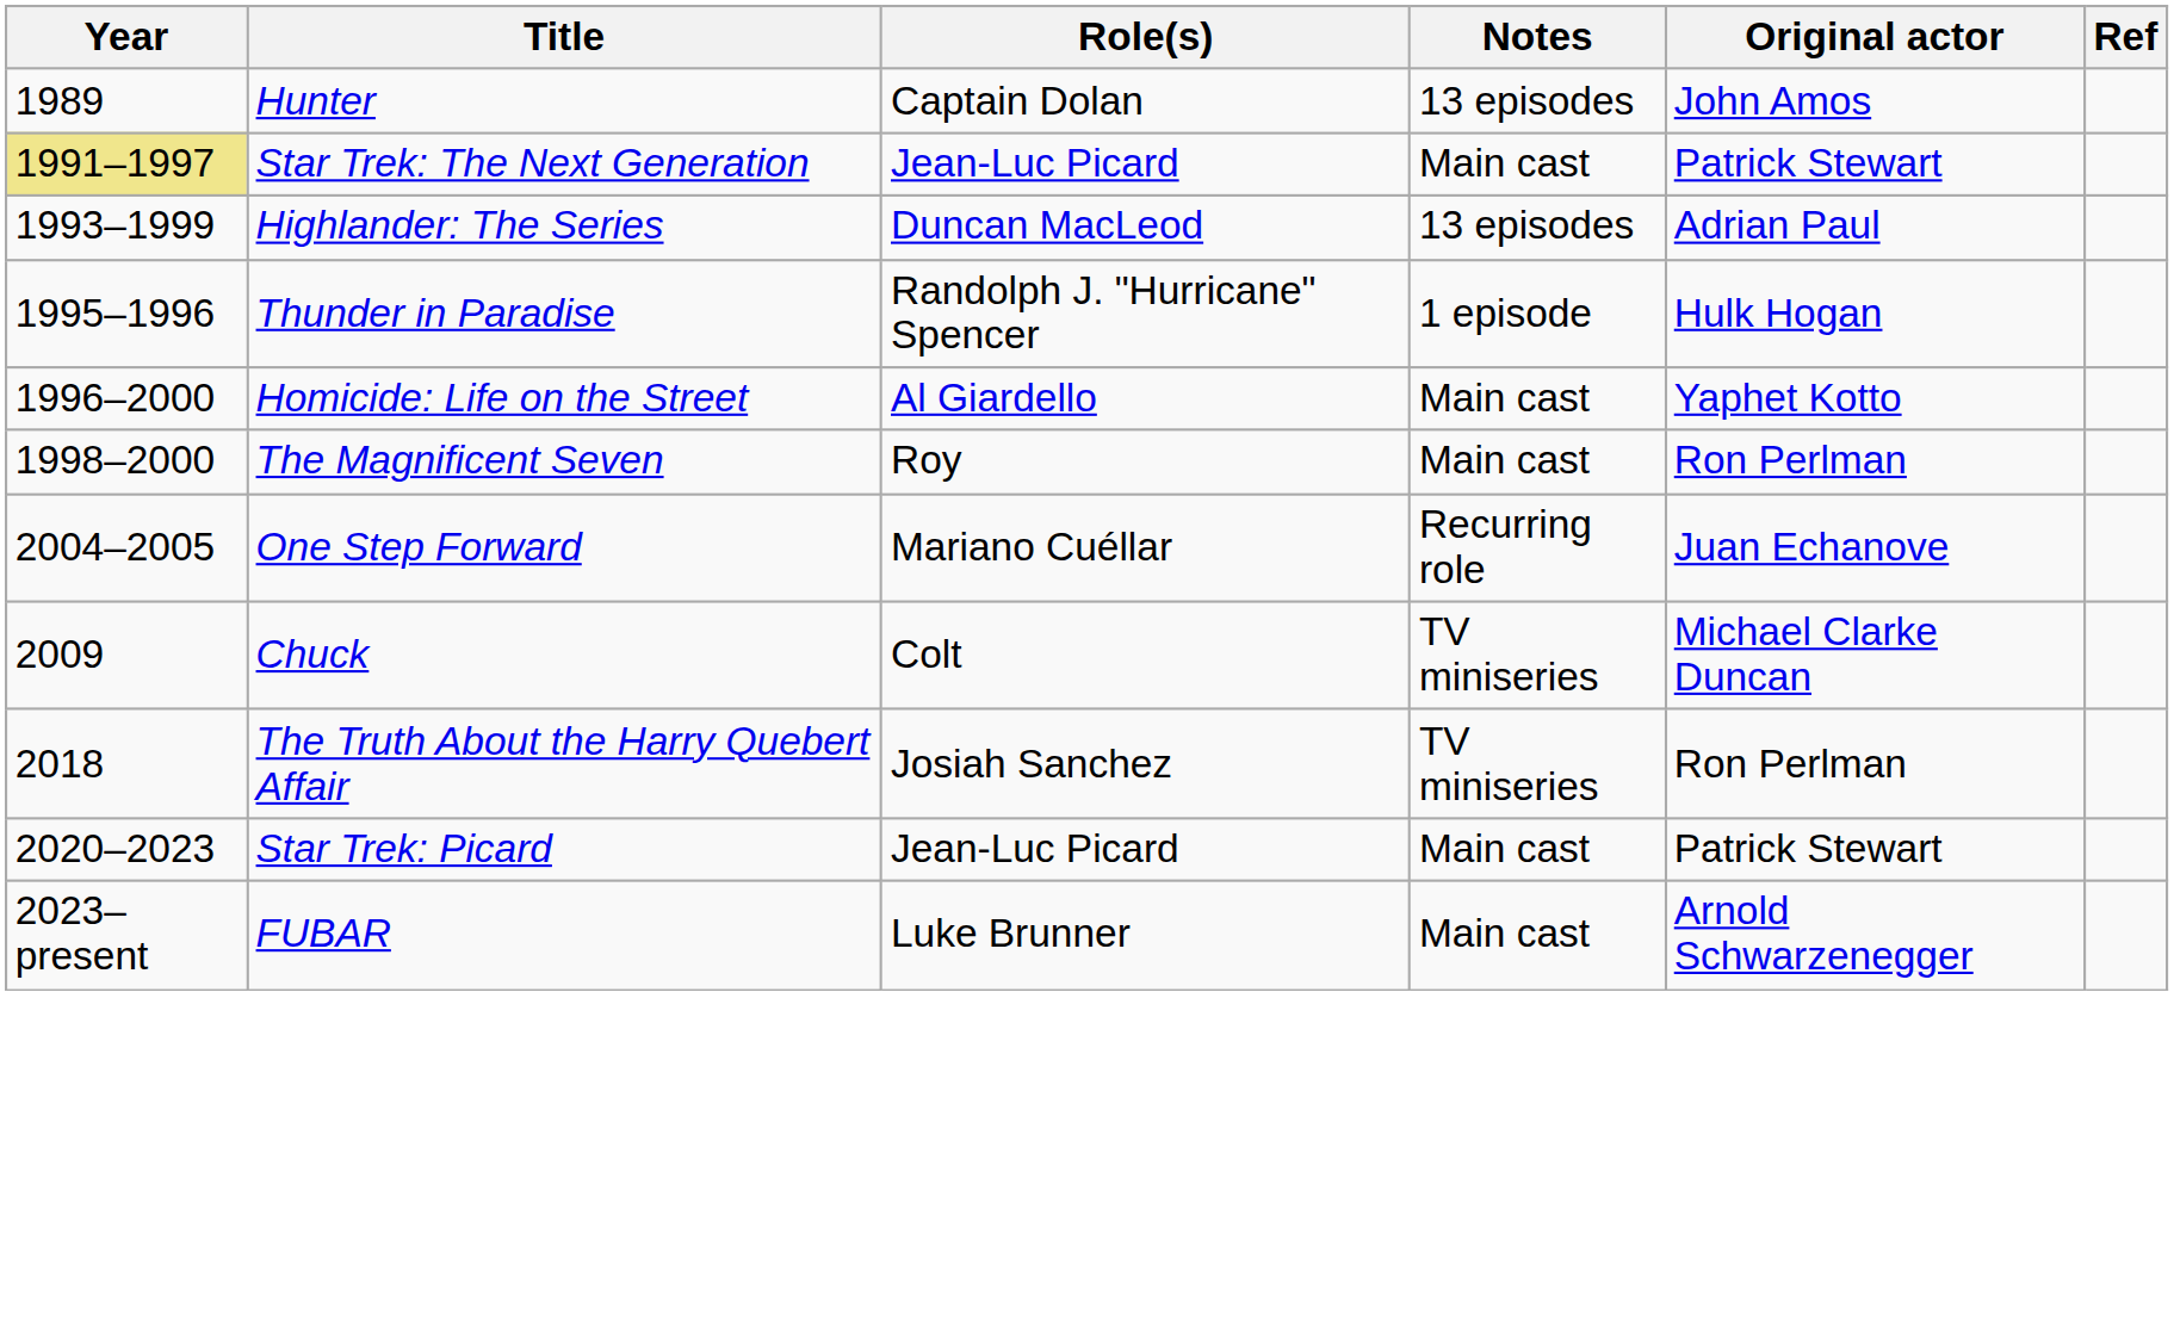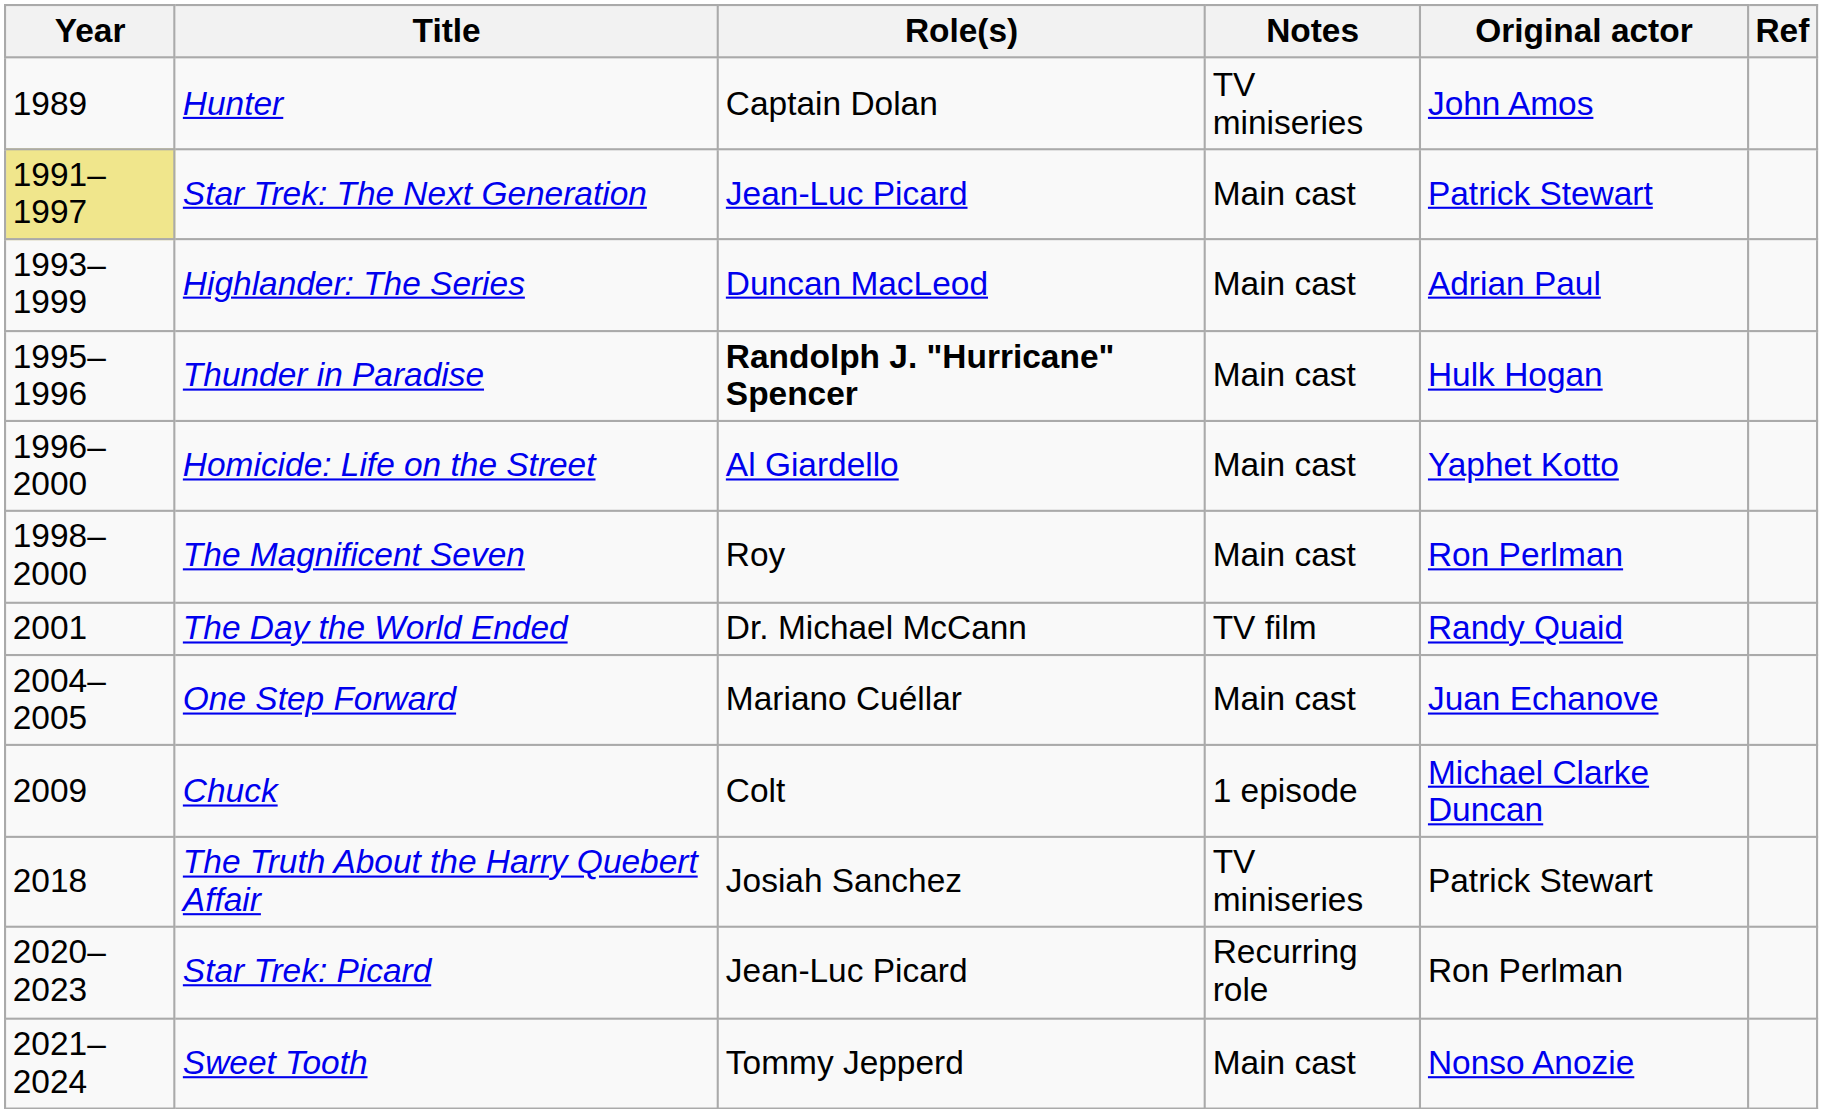 <table class="wikitable plainrowheaders sortable">
 <tr>
 <th scope="col">Year</th>
 <th scope="col">Title</th>
 <th scope="col">Role(s)</th>
 <th scope="col">Notes</th>
 <th scope="col">Original actor</th>
 <th scope="col" class="unsortable">Ref</th>
 </tr>
 <tr>
 <td>1989</td>
 <td><em><a href='#'>Hunter</a></em></td>
 <td>Captain Dolan</td>
-<td>13 episodes</td>
+<td>TV miniseries</td>
 <td><a href='#'>John Amos</a></td>
 <td></td>
 </tr>
 <tr>
 <td style="background: khaki;">1991–1997</td>
 <td><em><a href='#'>Star Trek: The Next Generation</a></em></td>
 <td><a href='#'>Jean-Luc Picard</a></td>
 <td>Main cast</td>
 <td><a href='#'>Patrick Stewart</a></td>
 <td></td>
 </tr>
 <tr>
 <td>1993–1999</td>
 <td><em><a href='#'>Highlander: The Series</a></em></td>
 <td><a href='#'>Duncan MacLeod</a></td>
-<td>13 episodes</td>
+<td>Main cast</td>
 <td><a href='#'>Adrian Paul</a></td>
 <td></td>
 </tr>
 <tr>
 <td>1995–1996</td>
 <td><em><a href='#'>Thunder in Paradise</a></em></td>
-<td>Randolph J. "Hurricane" Spencer</td>
-<td>1 episode</td>
+<td><strong>Randolph J. "Hurricane" Spencer</strong></td>
+<td>Main cast</td>
 <td><a href='#'>Hulk Hogan</a></td>
 <td></td>
 </tr>
 <tr>
 <td>1996–2000</td>
 <td><em><a href='#'>Homicide: Life on the Street</a></em></td>
 <td><a href='#'>Al Giardello</a></td>
 <td>Main cast</td>
 <td><a href='#'>Yaphet Kotto</a></td>
 <td></td>
 </tr>
 <tr>
 <td>1998–2000</td>
 <td><em><a href='#'>The Magnificent Seven</a></em></td>
 <td>Roy</td>
 <td>Main cast</td>
 <td><a href='#'>Ron Perlman</a></td>
 <td></td>
 </tr>
 <tr>
+<td>2001</td>
+<td><em><a href='#'>The Day the World Ended</a></em></td>
+<td>Dr. Michael McCann</td>
+<td>TV film</td>
+<td><a href='#'>Randy Quaid</a></td>
+<td></td>
+</tr>
+<tr>
 <td>2004–2005</td>
 <td><em><a href='#'>One Step Forward</a></em></td>
 <td>Mariano Cuéllar</td>
-<td>Recurring role</td>
+<td>Main cast</td>
 <td><a href='#'>Juan Echanove</a></td>
 <td></td>
 </tr>
 <tr>
 <td>2009</td>
 <td><em><a href='#'>Chuck</a></em></td>
 <td>Colt</td>
-<td>TV miniseries</td>
+<td>1 episode</td>
 <td><a href='#'>Michael Clarke Duncan</a></td>
 <td></td>
 </tr>
 <tr>
 <td>2018</td>
 <td><em><a href='#'>The Truth About the Harry Quebert Affair</a></em></td>
 <td>Josiah Sanchez</td>
 <td>TV miniseries</td>
-<td>Ron Perlman</td>
+<td>Patrick Stewart</td>
 <td></td>
 </tr>
 <tr>
 <td>2020–2023</td>
 <td><em><a href='#'>Star Trek: Picard</a></em></td>
 <td>Jean-Luc Picard</td>
-<td>Main cast</td>
-<td>Patrick Stewart</td>
+<td>Recurring role</td>
+<td>Ron Perlman</td>
 <td></td>
 </tr>
 <tr>
-<td>2023–present</td>
-<td><em><a href='#'>FUBAR</a></em></td>
-<td>Luke Brunner</td>
+<td>2021–2024</td>
+<td><em><a href='#'>Sweet Tooth</a></em></td>
+<td>Tommy Jepperd</td>
 <td>Main cast</td>
-<td><a href='#'>Arnold Schwarzenegger</a></td>
+<td><a href='#'>Nonso Anozie</a></td>
 <td></td>
 </tr>
 </table>
